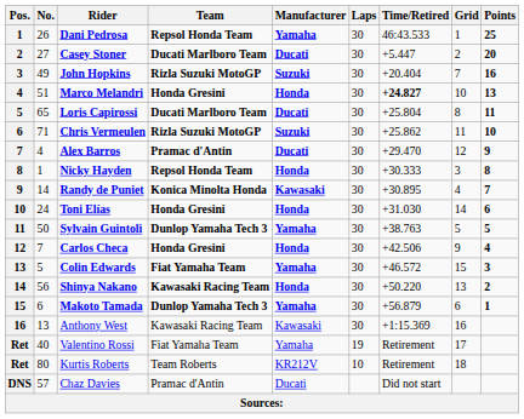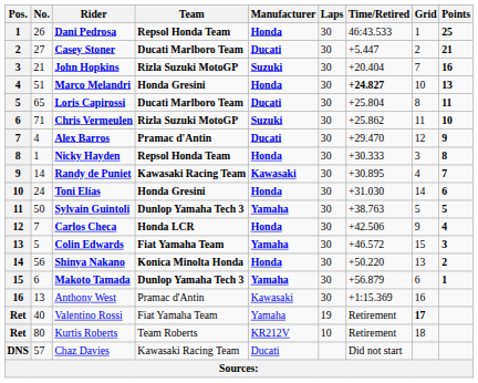 <table class="wikitable" style="font-size: 95%;">
 <tr>
 <th>Pos.</th>
 <th>No.</th>
 <th>Rider</th>
 <th>Team</th>
 <th>Manufacturer</th>
 <th>Laps</th>
 <th>Time/Retired</th>
 <th>Grid</th>
 <th>Points</th>
 </tr>
 <tr>
 <th>1</th>
 <td>26</td>
 <td> <strong><a href='#'>Dani Pedrosa</a></strong></td>
 <td><strong>Repsol Honda Team</strong></td>
-<td><strong><a href='#'>Yamaha</a></strong></td>
+<td><strong><a href='#'>Honda</a></strong></td>
 <td>30</td>
 <td>46:43.533</td>
 <td>1</td>
 <td><strong>25</strong></td>
 </tr>
 <tr>
 <th>2</th>
 <td>27</td>
 <td> <strong><a href='#'>Casey Stoner</a></strong></td>
 <td><strong>Ducati Marlboro Team</strong></td>
 <td><strong><a href='#'>Ducati</a></strong></td>
 <td>30</td>
 <td>+5.447</td>
 <td>2</td>
-<td><strong>20</strong></td>
+<td><strong>21</strong></td>
 </tr>
 <tr>
 <th>3</th>
-<td>49</td>
+<td>21</td>
 <td> <strong><a href='#'>John Hopkins</a></strong></td>
 <td><strong>Rizla Suzuki MotoGP</strong></td>
 <td><strong><a href='#'>Suzuki</a></strong></td>
 <td>30</td>
 <td>+20.404</td>
 <td>7</td>
 <td><strong>16</strong></td>
 </tr>
 <tr>
 <th>4</th>
 <td>51</td>
 <td> <strong><a href='#'>Marco Melandri</a></strong></td>
 <td><strong>Honda Gresini</strong></td>
 <td><strong><a href='#'>Honda</a></strong></td>
 <td>30</td>
 <td><strong>+24.827</strong></td>
 <td>10</td>
 <td><strong>13</strong></td>
 </tr>
 <tr>
 <th>5</th>
 <td>65</td>
 <td> <strong><a href='#'>Loris Capirossi</a></strong></td>
 <td><strong>Ducati Marlboro Team</strong></td>
 <td><strong><a href='#'>Ducati</a></strong></td>
 <td>30</td>
 <td>+25.804</td>
 <td>8</td>
 <td><strong>11</strong></td>
 </tr>
 <tr>
 <th>6</th>
 <td>71</td>
 <td> <strong><a href='#'>Chris Vermeulen</a></strong></td>
 <td><strong>Rizla Suzuki MotoGP</strong></td>
 <td><strong><a href='#'>Suzuki</a></strong></td>
 <td>30</td>
 <td>+25.862</td>
 <td>11</td>
 <td><strong>10</strong></td>
 </tr>
 <tr>
 <th>7</th>
 <td>4</td>
 <td> <strong><a href='#'>Alex Barros</a></strong></td>
 <td><strong>Pramac d'Antin</strong></td>
 <td><strong><a href='#'>Ducati</a></strong></td>
 <td>30</td>
 <td>+29.470</td>
 <td>12</td>
 <td><strong>9</strong></td>
 </tr>
 <tr>
 <th>8</th>
 <td>1</td>
 <td> <strong><a href='#'>Nicky Hayden</a></strong></td>
 <td><strong>Repsol Honda Team</strong></td>
 <td><strong><a href='#'>Honda</a></strong></td>
 <td>30</td>
 <td>+30.333</td>
 <td>3</td>
 <td><strong>8</strong></td>
 </tr>
 <tr>
 <th>9</th>
 <td>14</td>
 <td> <strong><a href='#'>Randy de Puniet</a></strong></td>
-<td><strong>Konica Minolta Honda</strong></td>
+<td><strong>Kawasaki Racing Team</strong></td>
 <td><strong><a href='#'>Kawasaki</a></strong></td>
 <td>30</td>
 <td>+30.895</td>
 <td>4</td>
 <td><strong>7</strong></td>
 </tr>
 <tr>
 <th>10</th>
 <td>24</td>
 <td> <strong><a href='#'>Toni Elías</a></strong></td>
 <td><strong>Honda Gresini</strong></td>
 <td><strong><a href='#'>Honda</a></strong></td>
 <td>30</td>
 <td>+31.030</td>
 <td>14</td>
 <td><strong>6</strong></td>
 </tr>
 <tr>
 <th>11</th>
 <td>50</td>
 <td> <strong><a href='#'>Sylvain Guintoli</a></strong></td>
 <td><strong>Dunlop Yamaha Tech 3</strong></td>
 <td><strong><a href='#'>Yamaha</a></strong></td>
 <td>30</td>
 <td>+38.763</td>
 <td>5</td>
 <td><strong>5</strong></td>
 </tr>
 <tr>
 <th>12</th>
 <td>7</td>
 <td> <strong><a href='#'>Carlos Checa</a></strong></td>
-<td><strong>Honda Gresini</strong></td>
+<td><strong>Honda LCR</strong></td>
 <td><strong><a href='#'>Honda</a></strong></td>
 <td>30</td>
 <td>+42.506</td>
 <td>9</td>
 <td><strong>4</strong></td>
 </tr>
 <tr>
 <th>13</th>
 <td>5</td>
 <td> <strong><a href='#'>Colin Edwards</a></strong></td>
 <td><strong>Fiat Yamaha Team</strong></td>
 <td><strong><a href='#'>Yamaha</a></strong></td>
 <td>30</td>
 <td>+46.572</td>
 <td>15</td>
 <td><strong>3</strong></td>
 </tr>
 <tr>
 <th>14</th>
 <td>56</td>
 <td> <strong><a href='#'>Shinya Nakano</a></strong></td>
-<td><strong>Kawasaki Racing Team</strong></td>
+<td><strong>Konica Minolta Honda</strong></td>
 <td><strong><a href='#'>Honda</a></strong></td>
 <td>30</td>
 <td>+50.220</td>
 <td>13</td>
 <td><strong>2</strong></td>
 </tr>
 <tr>
 <th>15</th>
 <td>6</td>
 <td> <strong><a href='#'>Makoto Tamada</a></strong></td>
 <td><strong>Dunlop Yamaha Tech 3</strong></td>
 <td><strong><a href='#'>Yamaha</a></strong></td>
 <td>30</td>
 <td>+56.879</td>
 <td>6</td>
 <td><strong>1</strong></td>
 </tr>
 <tr>
 <th>16</th>
 <td>13</td>
 <td> <a href='#'>Anthony West</a></td>
-<td>Kawasaki Racing Team</td>
+<td>Pramac d'Antin</td>
 <td><a href='#'>Kawasaki</a></td>
 <td>30</td>
 <td>+1:15.369</td>
 <td>16</td>
 <td></td>
 </tr>
 <tr>
 <th>Ret</th>
 <td>40</td>
 <td> <a href='#'>Valentino Rossi</a></td>
 <td>Fiat Yamaha Team</td>
 <td><a href='#'>Yamaha</a></td>
 <td>19</td>
 <td>Retirement</td>
-<td>17</td>
+<td><strong>17</strong></td>
 <td></td>
 </tr>
 <tr>
 <th>Ret</th>
 <td>80</td>
 <td> <a href='#'>Kurtis Roberts</a></td>
 <td>Team Roberts</td>
 <td><a href='#'>KR212V</a></td>
 <td>10</td>
 <td>Retirement</td>
 <td>18</td>
 <td></td>
 </tr>
 <tr>
 <th>DNS</th>
 <td>57</td>
 <td> <a href='#'>Chaz Davies</a></td>
-<td>Pramac d'Antin</td>
+<td>Kawasaki Racing Team</td>
 <td><a href='#'>Ducati</a></td>
 <td></td>
 <td>Did not start</td>
 <td></td>
 <td></td>
 </tr>
 <tr>
 <th colspan=9>Sources: </th>
 </tr>
 </table>
